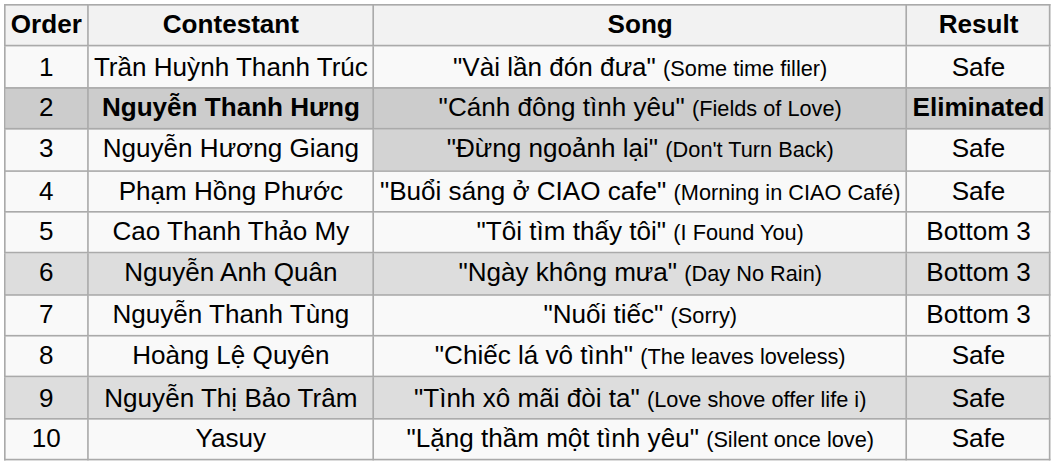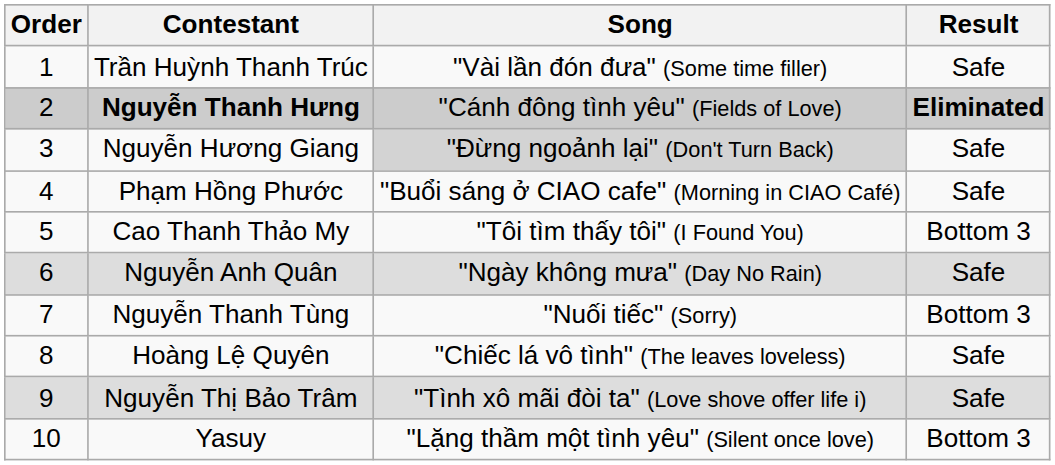 <table class="wikitable plainrowheaders" style="text-align:center;">
 <tr style="background:#f2f2f2;">
 <th scope="col">Order</th>
 <th scope="col">Contestant</th>
 <th scope="col">Song</th>
 <th scope="col">Result</th>
 </tr>
 <tr>
 <td>1</td>
 <td scope="row">Trần Huỳnh Thanh Trúc</td>
 <td>"Vài lần đón đưa" <small>(Some time filler)</small></td>
 <td>Safe</td>
 </tr>
 <tr style="background:#ccc;">
 <td>2</td>
 <td scope="row"><strong>Nguyễn Thanh Hưng</strong></td>
 <td>"Cánh đông tình yêu" <small>(Fields of Love)</small></td>
 <td><strong>Eliminated</strong></td>
 </tr>
 <tr>
 <td>3</td>
 <td scope="row">Nguyễn Hương Giang</td>
 <td style="background: lightgrey;">"Đừng ngoảnh lại" <small>(Don't Turn Back)</small></td>
 <td>Safe</td>
 </tr>
 <tr>
 <td>4</td>
 <td scope="row">Phạm Hồng Phước</td>
 <td>"Buổi sáng ở CIAO cafe" <small>(Morning in CIAO Café)</small></td>
 <td>Safe</td>
 </tr>
 <tr>
 <td>5</td>
 <td scope="row">Cao Thanh Thảo My</td>
 <td>"Tôi tìm thấy tôi" <small>(I Found You)</small></td>
 <td>Bottom 3</td>
 </tr>
 <tr style="background:#ddd;">
 <td>6</td>
 <td scope="row">Nguyễn Anh Quân</td>
 <td>"Ngày không mưa" <small>(Day No Rain)</small></td>
-<td>Bottom 3</td>
+<td>Safe</td>
 </tr>
 <tr>
 <td>7</td>
 <td scope="row">Nguyễn Thanh Tùng</td>
 <td>"Nuối tiếc" <small>(Sorry)</small></td>
 <td>Bottom 3</td>
 </tr>
 <tr>
 <td>8</td>
 <td scope="row">Hoàng Lệ Quyên</td>
 <td>"Chiếc lá vô tình" <small>(The leaves loveless)</small></td>
 <td>Safe</td>
 </tr>
 <tr style="background:#ddd;">
 <td>9</td>
 <td scope="row">Nguyễn Thị Bảo Trâm</td>
 <td>"Tình xô mãi đòi ta" <small>(Love shove offer life i)</small></td>
 <td>Safe</td>
 </tr>
 <tr>
 <td>10</td>
 <td scope="row">Yasuy</td>
 <td>"Lặng thầm một tình yêu" <small>(Silent once love)</small></td>
-<td>Safe</td>
+<td>Bottom 3</td>
 </tr>
 </table>
